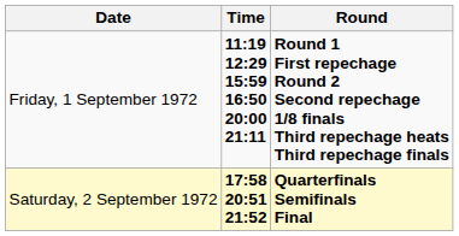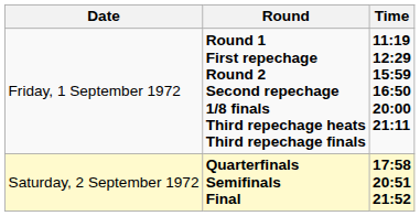 <table class="wikitable">
 <tr>
 <th>Date</th>
+<th>Round</th>
 <th>Time</th>
-<th>Round</th>
 </tr>
 <tr>
 <td>Friday, 1 September 1972</td>
+<td><strong>Round 1</strong><br><strong>First repechage</strong><br><strong>Round 2</strong><br><strong>Second repechage</strong><br><strong>1/8 finals</strong><br><strong>Third repechage heats</strong><br><strong>Third repechage finals</strong></td>
 <td><strong>11:19</strong><br><strong>12:29</strong><br><strong>15:59</strong><br><strong>16:50</strong><br><strong>20:00</strong><br><strong>21:11</strong><br> </td>
-<td><strong>Round 1</strong><br><strong>First repechage</strong><br><strong>Round 2</strong><br><strong>Second repechage</strong><br><strong>1/8 finals</strong><br><strong>Third repechage heats</strong><br><strong>Third repechage finals</strong></td>
 </tr>
 <tr style=background:lemonchiffon>
 <td>Saturday, 2 September 1972</td>
+<td><strong>Quarterfinals</strong><br><strong>Semifinals</strong><br><strong>Final</strong></td>
 <td><strong>17:58</strong><br><strong>20:51</strong><br><strong>21:52</strong></td>
-<td><strong>Quarterfinals</strong><br><strong>Semifinals</strong><br><strong>Final</strong></td>
 </tr>
 </table>
